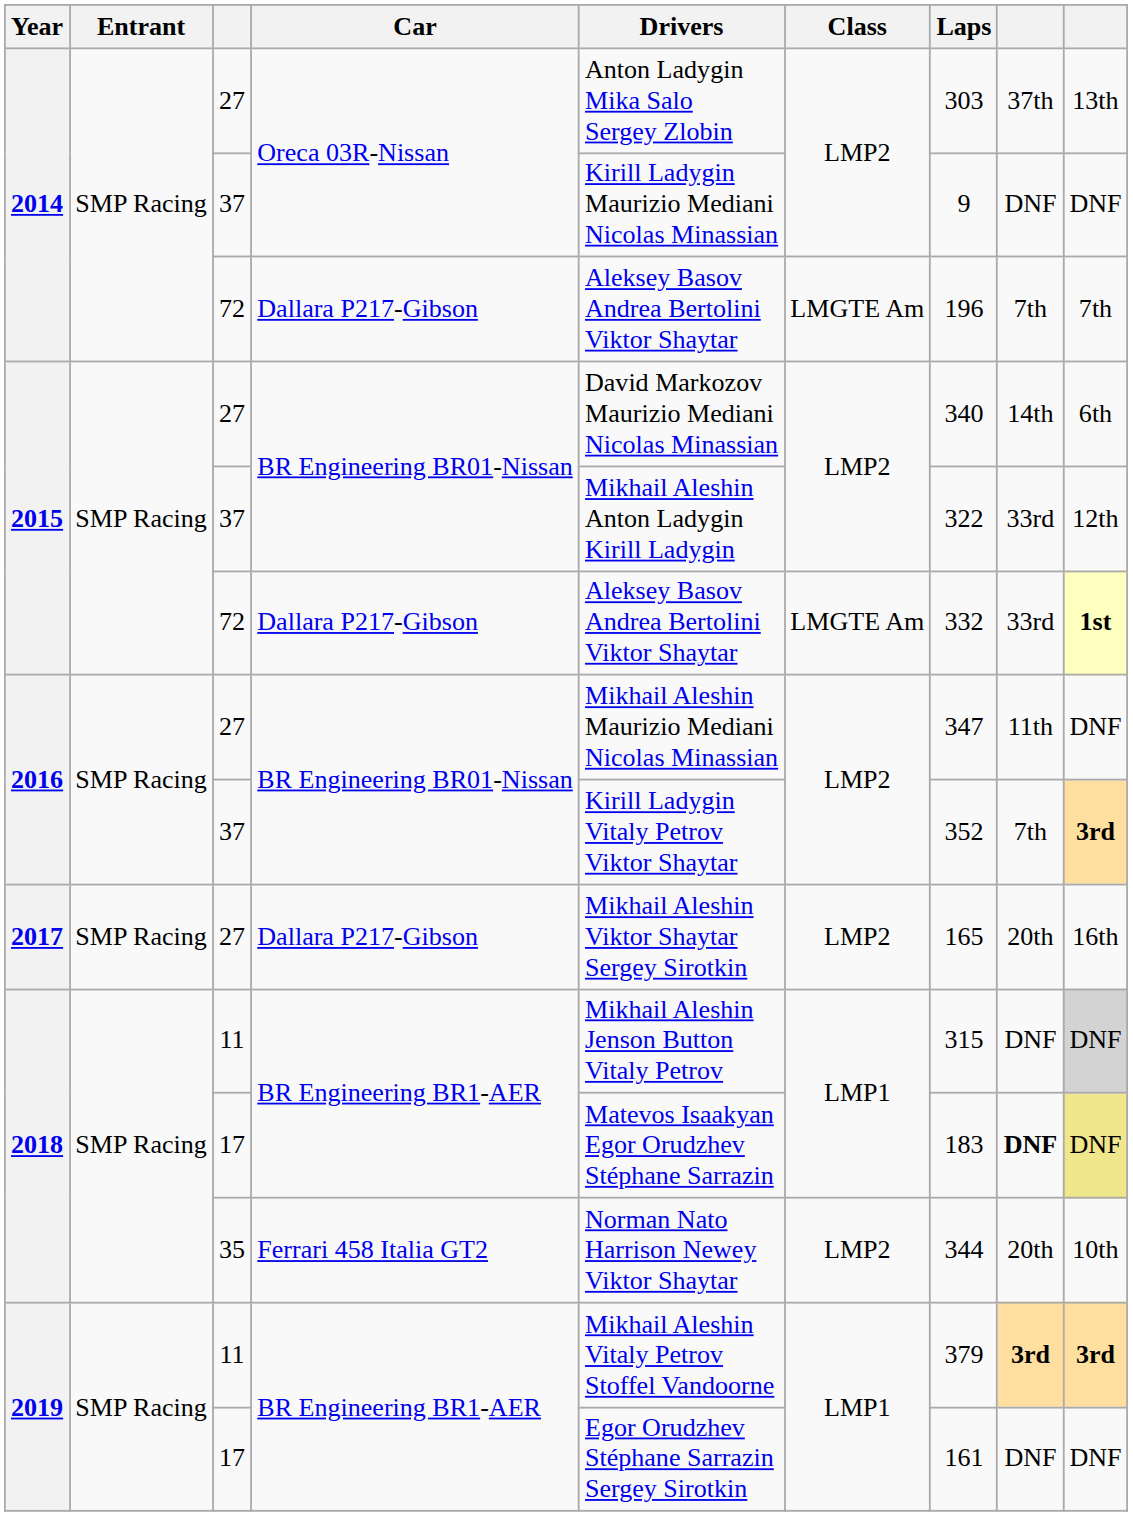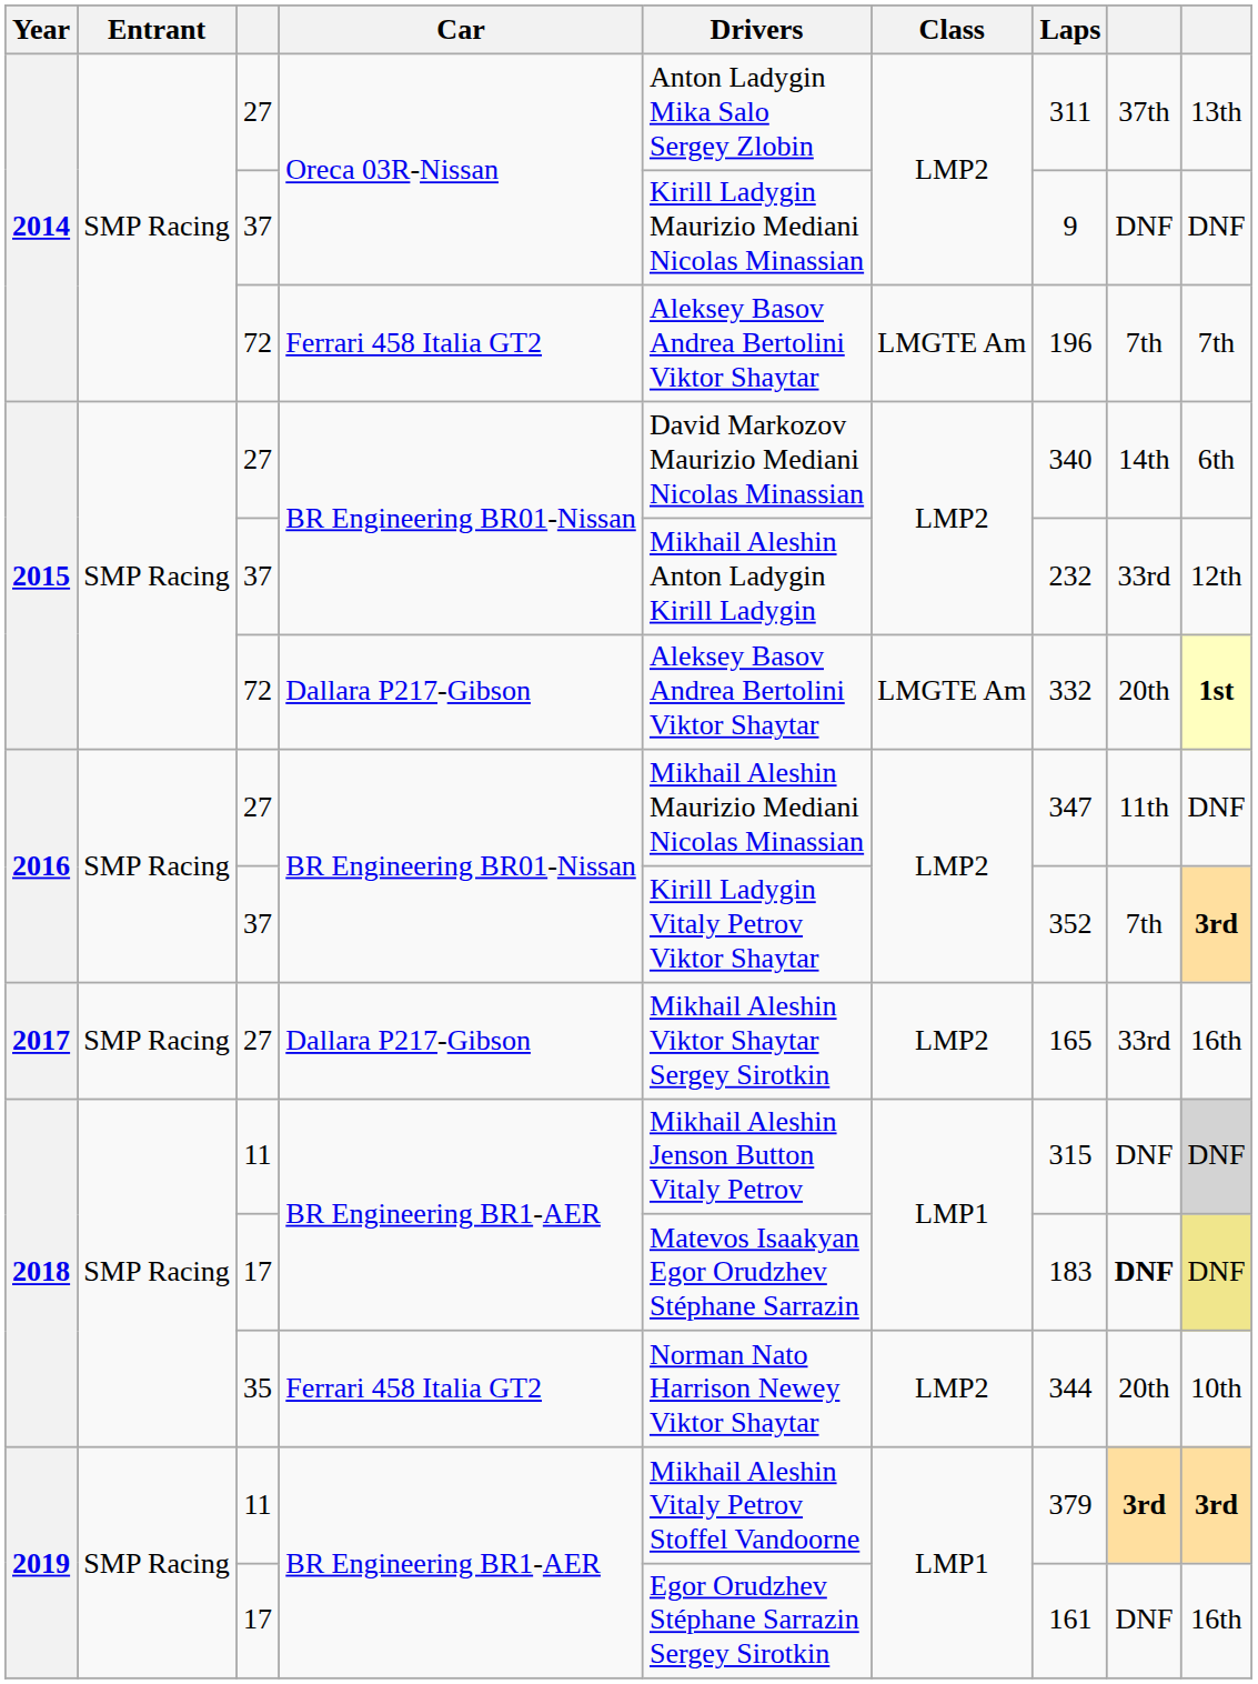 <table class="wikitable" style="text-align:center; font-size:90%">
 <tr>
 <th>Year</th>
 <th>Entrant</th>
 <th></th>
 <th>Car</th>
 <th>Drivers</th>
 <th>Class</th>
 <th>Laps</th>
 <th></th>
 <th></th>
 </tr>
 <tr align="center">
 <th rowspan=3><a href='#'>2014</a></th>
 <td rowspan=3 align=left> SMP Racing</td>
 <td>27</td>
 <td rowspan=2 align=left><a href='#'>Oreca 03R</a>-<a href='#'>Nissan</a></td>
 <td align=left> Anton Ladygin<br> <a href='#'>Mika Salo</a><br> <a href='#'>Sergey Zlobin</a></td>
 <td rowspan=2>LMP2</td>
-<td>303</td>
+<td>311</td>
 <td>37th</td>
 <td>13th</td>
 </tr>
 <tr align="center">
 <td>37</td>
 <td align=left> <a href='#'>Kirill Ladygin</a><br> Maurizio Mediani<br> <a href='#'>Nicolas Minassian</a></td>
 <td>9</td>
 <td>DNF</td>
 <td>DNF</td>
 </tr>
 <tr align="center">
 <td>72</td>
-<td align=left><a href='#'>Dallara P217</a>-<a href='#'>Gibson</a></td>
+<td align=left><a href='#'>Ferrari 458 Italia GT2</a></td>
 <td align=left> <a href='#'>Aleksey Basov</a><br> <a href='#'>Andrea Bertolini</a><br> <a href='#'>Viktor Shaytar</a></td>
 <td>LMGTE Am</td>
 <td>196</td>
 <td>7th</td>
 <td>7th</td>
 </tr>
 <tr align="center">
 <th rowspan=3><a href='#'>2015</a></th>
 <td rowspan=3 align=left> SMP Racing</td>
 <td>27</td>
 <td rowspan=2 align=left><a href='#'>BR Engineering BR01</a>-<a href='#'>Nissan</a></td>
 <td align=left> David Markozov<br> Maurizio Mediani<br> <a href='#'>Nicolas Minassian</a></td>
 <td rowspan=2>LMP2</td>
 <td>340</td>
 <td>14th</td>
 <td>6th</td>
 </tr>
 <tr align="center">
 <td>37</td>
 <td align=left> <a href='#'>Mikhail Aleshin</a><br> Anton Ladygin<br> <a href='#'>Kirill Ladygin</a></td>
-<td>322</td>
+<td>232</td>
 <td>33rd</td>
 <td>12th</td>
 </tr>
 <tr align="center">
 <td>72</td>
 <td align=left><a href='#'>Dallara P217</a>-<a href='#'>Gibson</a></td>
 <td align=left> <a href='#'>Aleksey Basov</a><br> <a href='#'>Andrea Bertolini</a><br> <a href='#'>Viktor Shaytar</a></td>
 <td>LMGTE Am</td>
 <td>332</td>
-<td>33rd</td>
+<td>20th</td>
 <td style="background-color:#ffffbf;"><strong>1st</strong></td>
 </tr>
 <tr align="center">
 <th rowspan=2><a href='#'>2016</a></th>
 <td rowspan=2 align=left> SMP Racing</td>
 <td>27</td>
 <td rowspan=2 align=left><a href='#'>BR Engineering BR01</a>-<a href='#'>Nissan</a></td>
 <td align=left> <a href='#'>Mikhail Aleshin</a><br> Maurizio Mediani<br> <a href='#'>Nicolas Minassian</a></td>
 <td rowspan=2>LMP2</td>
 <td>347</td>
 <td>11th</td>
 <td>DNF</td>
 </tr>
 <tr align="center">
 <td>37</td>
 <td align=left> <a href='#'>Kirill Ladygin</a><br> <a href='#'>Vitaly Petrov</a><br> <a href='#'>Viktor Shaytar</a></td>
 <td>352</td>
 <td>7th</td>
 <td style="background-color:#ffdf9f;"><strong>3rd</strong></td>
 </tr>
 <tr align="center">
 <th><a href='#'>2017</a></th>
 <td align=left> SMP Racing</td>
 <td>27</td>
 <td align=left><a href='#'>Dallara P217</a>-<a href='#'>Gibson</a></td>
 <td align=left> <a href='#'>Mikhail Aleshin</a><br> <a href='#'>Viktor Shaytar</a><br> <a href='#'>Sergey Sirotkin</a></td>
 <td>LMP2</td>
 <td>165</td>
-<td>20th</td>
+<td>33rd</td>
 <td>16th</td>
 </tr>
 <tr align="center">
 <th rowspan=3><a href='#'>2018</a></th>
 <td rowspan=3 align=left> SMP Racing</td>
 <td>11</td>
 <td rowspan=2 align=left><a href='#'>BR Engineering BR1</a>-<a href='#'>AER</a></td>
 <td align=left> <a href='#'>Mikhail Aleshin</a><br> <a href='#'>Jenson Button</a><br> <a href='#'>Vitaly Petrov</a></td>
 <td rowspan=2>LMP1</td>
 <td>315</td>
 <td>DNF</td>
 <td style="background: lightgrey;">DNF</td>
 </tr>
 <tr align="center">
 <td>17</td>
 <td align=left> <a href='#'>Matevos Isaakyan</a><br> <a href='#'>Egor Orudzhev</a><br> <a href='#'>Stéphane Sarrazin</a></td>
 <td>183</td>
 <td><strong>DNF</strong></td>
 <td style="background: khaki;">DNF</td>
 </tr>
 <tr align="center">
 <td>35</td>
 <td align=left><a href='#'>Ferrari 458 Italia GT2</a></td>
 <td align=left> <a href='#'>Norman Nato</a><br> <a href='#'>Harrison Newey</a><br> <a href='#'>Viktor Shaytar</a></td>
 <td>LMP2</td>
 <td>344</td>
 <td>20th</td>
 <td>10th</td>
 </tr>
 <tr align="center">
 <th rowspan=2><a href='#'>2019</a></th>
 <td rowspan=2 align=left> SMP Racing</td>
 <td>11</td>
 <td rowspan=2 align=left><a href='#'>BR Engineering BR1</a>-<a href='#'>AER</a></td>
 <td align=left> <a href='#'>Mikhail Aleshin</a><br> <a href='#'>Vitaly Petrov</a><br> <a href='#'>Stoffel Vandoorne</a></td>
 <td rowspan=2>LMP1</td>
 <td>379</td>
 <td style="background-color:#ffdf9f;"><strong>3rd</strong></td>
 <td style="background-color:#ffdf9f;"><strong>3rd</strong></td>
 </tr>
 <tr align="center">
 <td>17</td>
 <td align="left"> <a href='#'>Egor Orudzhev</a><br> <a href='#'>Stéphane Sarrazin</a><br> <a href='#'>Sergey Sirotkin</a></td>
 <td>161</td>
 <td>DNF</td>
-<td>DNF</td>
+<td>16th</td>
 </tr>
 </table>
